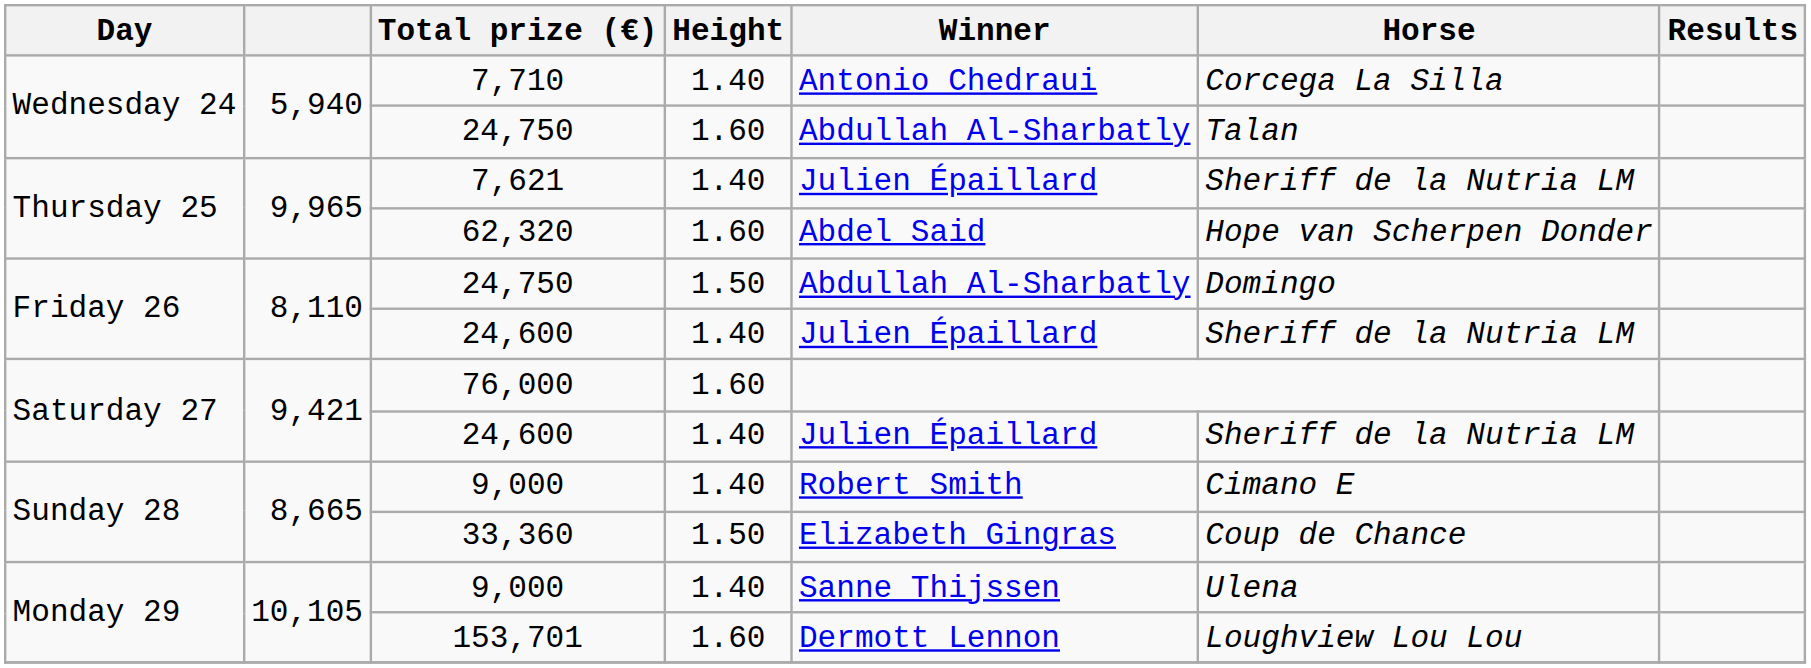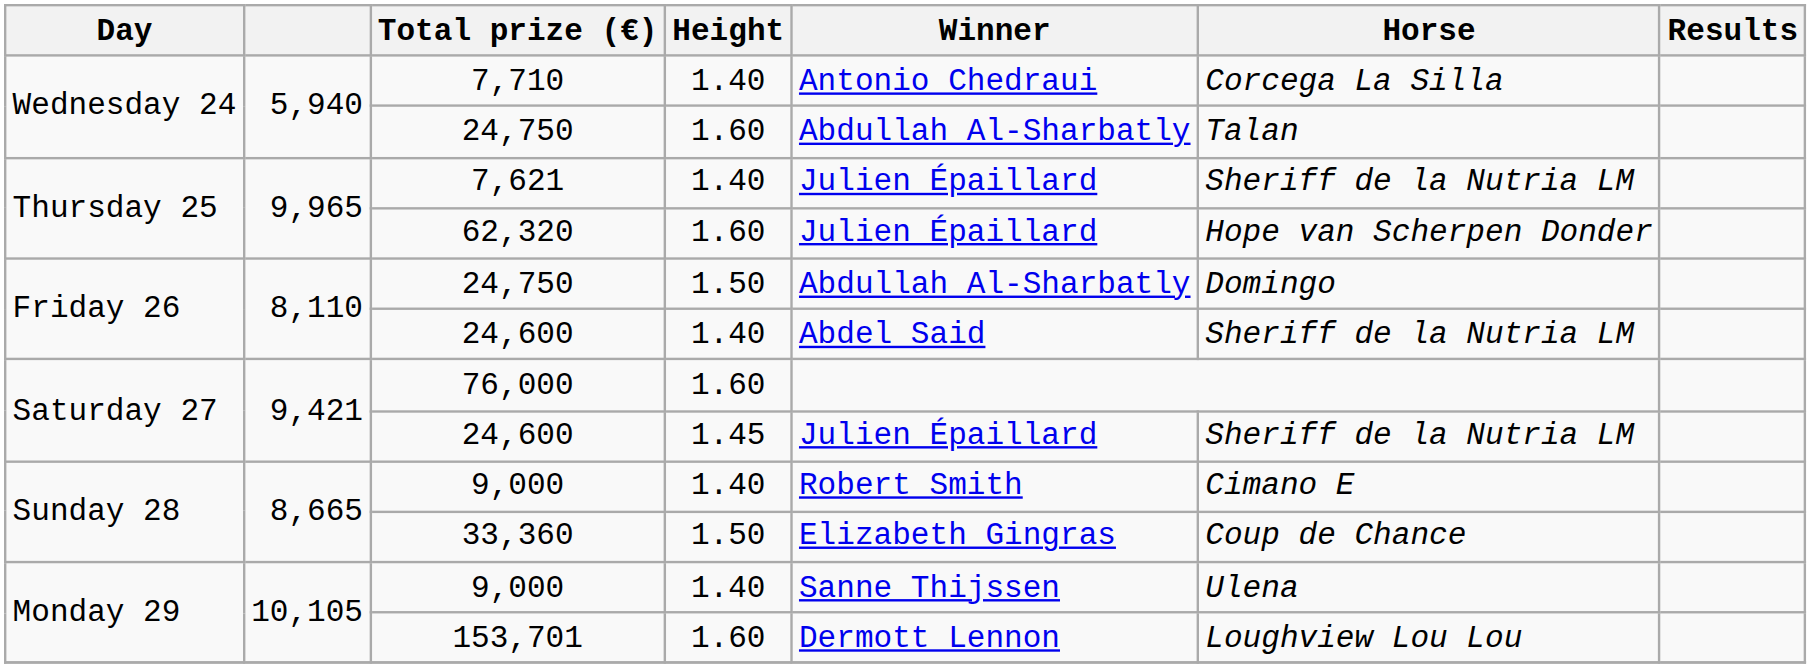 <table class="wikitable">
 <tr>
 <th>Day</th>
 <th></th>
 <th>Total prize (€)</th>
 <th>Height</th>
 <th>Winner</th>
 <th>Horse</th>
 <th>Results</th>
 </tr>
 <tr>
 <td rowspan=2>Wednesday 24</td>
 <td rowspan=2 align=right>5,940</td>
 <td align=center>7,710</td>
 <td align=center>1.40</td>
 <td> <a href='#'>Antonio Chedraui</a></td>
 <td><em>Corcega La Silla</em></td>
 <td align=center></td>
 </tr>
 <tr>
 <td align=center>24,750</td>
 <td align=center>1.60</td>
 <td> <a href='#'>Abdullah Al-Sharbatly</a></td>
 <td><em>Talan</em></td>
 <td align=center></td>
 </tr>
 <tr>
 <td rowspan=2>Thursday 25</td>
 <td rowspan=2 align=right>9,965</td>
 <td align=center>7,621</td>
 <td align=center>1.40</td>
 <td> <a href='#'>Julien Épaillard</a></td>
 <td><em>Sheriff de la Nutria LM</em></td>
 <td align=center></td>
 </tr>
 <tr>
 <td align=center>62,320</td>
 <td align=center>1.60</td>
-<td> <a href='#'>Abdel Said</a></td>
+<td> <a href='#'>Julien Épaillard</a></td>
 <td><em>Hope van Scherpen Donder</em></td>
 <td align=center></td>
 </tr>
 <tr>
 <td rowspan=2>Friday 26</td>
 <td rowspan=2 align=right>8,110</td>
 <td align=center>24,750</td>
 <td align=center>1.50</td>
 <td> <a href='#'>Abdullah Al-Sharbatly</a></td>
 <td><em>Domingo</em></td>
 <td align=center></td>
 </tr>
 <tr>
 <td align=center>24,600</td>
 <td align=center>1.40</td>
-<td> <a href='#'>Julien Épaillard</a></td>
+<td> <a href='#'>Abdel Said</a></td>
 <td><em>Sheriff de la Nutria LM</em></td>
 <td align=center></td>
 </tr>
 <tr>
 <td rowspan=2>Saturday 27</td>
 <td rowspan=2 align=right>9,421</td>
 <td align=center>76,000</td>
 <td align=center>1.60</td>
 <td colspan=2></td>
 <td align=center></td>
 </tr>
 <tr>
 <td align=center>24,600</td>
-<td align=center>1.40</td>
+<td align=center>1.45</td>
 <td> <a href='#'>Julien Épaillard</a></td>
 <td><em>Sheriff de la Nutria LM</em></td>
 <td align=center></td>
 </tr>
 <tr>
 <td rowspan=2>Sunday 28</td>
 <td rowspan=2 align=right>8,665</td>
 <td align=center>9,000</td>
 <td align=center>1.40</td>
 <td> <a href='#'>Robert Smith</a></td>
 <td><em>Cimano E</em></td>
 <td align=center></td>
 </tr>
 <tr>
 <td align=center>33,360</td>
 <td align=center>1.50</td>
 <td> <a href='#'>Elizabeth Gingras</a></td>
 <td><em>Coup de Chance</em></td>
 <td align=center></td>
 </tr>
 <tr>
 <td rowspan=2>Monday 29</td>
 <td rowspan=2 align=right>10,105</td>
 <td align=center>9,000</td>
 <td align=center>1.40</td>
 <td> <a href='#'>Sanne Thijssen</a></td>
 <td><em>Ulena</em></td>
 <td align=center></td>
 </tr>
 <tr>
 <td align=center>153,701</td>
 <td align=center>1.60</td>
 <td> <a href='#'>Dermott Lennon</a></td>
 <td><em>Loughview Lou Lou</em></td>
 <td align=center></td>
 </tr>
 <tr>
 </tr>
 </table>
